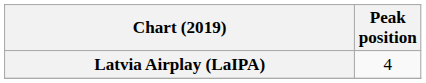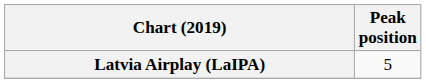 <table class="wikitable plainrowheaders sortable" style="text-align:center">
 <tr>
 <th scope="col" style="width:20em;">Chart (2019)</th>
 <th scope="col">Peak<br>position</th>
 </tr>
 <tr>
 <th scope="row">Latvia Airplay (LaIPA)</th>
-<td>4</td>
+<td>5</td>
 </tr>
 <tr>
 </tr>
 </table>
